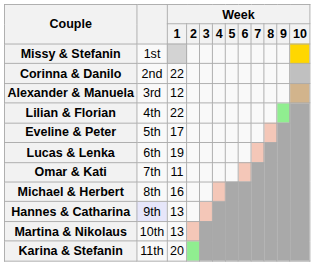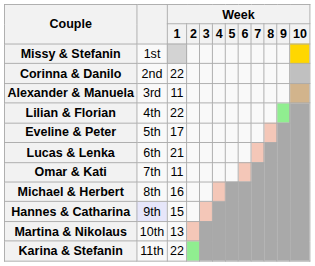 <table class="wikitable sortable" style="text-align:center; font-size:85%">
 <tr>
 <th rowspan="2" scope="col" style="text-align:center; ">Couple</th>
 <th rowspan="2" scope="col" style="text-align:center; "></th>
 <th colspan="10">Week</th>
 </tr>
 <tr>
 <th scope="col">1</th>
 <th scope="col">2</th>
 <th scope="col">3</th>
 <th scope="col">4</th>
 <th>5</th>
 <th scope="col">6</th>
 <th scope="col">7</th>
 <th scope="col">8</th>
 <th scope="col">9</th>
 <th scope="col">10</th>
 </tr>
 <tr>
 <th scope="row">Missy & Stefanin</th>
 <td>1st</td>
 <td bgcolor="lightgray"></td>
 <td></td>
 <td></td>
 <td></td>
 <td></td>
 <td></td>
 <td></td>
 <td></td>
 <td></td>
 <td bgcolor="gold"></td>
 </tr>
 <tr>
 <th scope="row">Corinna & Danilo</th>
 <td>2nd</td>
 <td>22</td>
 <td></td>
 <td></td>
 <td></td>
 <td></td>
 <td></td>
 <td></td>
 <td></td>
 <td></td>
 <td bgcolor="silver"></td>
 </tr>
 <tr>
 <th scope="row">Alexander & Manuela</th>
 <td>3rd</td>
-<td>12</td>
+<td>11</td>
 <td></td>
 <td></td>
 <td></td>
 <td></td>
 <td></td>
 <td></td>
 <td></td>
 <td></td>
 <td bgcolor="tan"></td>
 </tr>
 <tr>
 <th scope="row">Lilian & Florian</th>
 <td>4th</td>
 <td>22</td>
 <td></td>
 <td></td>
 <td></td>
 <td></td>
 <td></td>
 <td></td>
 <td></td>
 <td bgcolor="lightgreen"></td>
 <td rowspan="8" bgcolor="darkgray"></td>
 </tr>
 <tr>
 <th scope="row">Eveline & Peter</th>
 <td>5th</td>
 <td>17</td>
 <td></td>
 <td></td>
 <td></td>
 <td></td>
 <td></td>
 <td></td>
 <td bgcolor="f4c7b8"></td>
 <td rowspan="7" bgcolor="darkgray"></td>
 </tr>
 <tr>
 <th scope="row">Lucas & Lenka</th>
 <td>6th</td>
-<td>19</td>
+<td>21</td>
 <td></td>
 <td></td>
 <td></td>
 <td></td>
 <td></td>
 <td bgcolor="f4c7b8"></td>
 <td rowspan="6" bgcolor="darkgray"></td>
 </tr>
 <tr>
 <th scope="row">Omar & Kati</th>
 <td>7th</td>
 <td>11</td>
 <td></td>
 <td></td>
 <td></td>
 <td></td>
 <td bgcolor="f4c7b8"></td>
 <td rowspan="5" bgcolor="darkgray"></td>
 </tr>
 <tr>
 <th scope="row">Michael & Herbert</th>
 <td>8th</td>
 <td>16</td>
 <td></td>
 <td></td>
 <td bgcolor="f4c7b8"></td>
 <td rowspan="4" bgcolor="darkgray"></td>
 <td rowspan="4" bgcolor="darkgray"></td>
 </tr>
 <tr>
 <th scope="row">Hannes & Catharina</th>
 <td style="background: lavender;">9th</td>
-<td>13</td>
+<td>15</td>
 <td></td>
 <td bgcolor="f4c7b8"></td>
 <td rowspan="3" bgcolor="darkgray"></td>
 </tr>
 <tr>
 <th scope="row">Martina & Nikolaus</th>
 <td>10th</td>
 <td>13</td>
 <td bgcolor="f4c7b8"></td>
 <td rowspan="2" bgcolor="darkgray"></td>
 </tr>
 <tr>
 <th scope="row">Karina & Stefanin</th>
 <td>11th</td>
-<td>20</td>
+<td>22</td>
 <td bgcolor="lightgreen"></td>
 </tr>
 </table>
